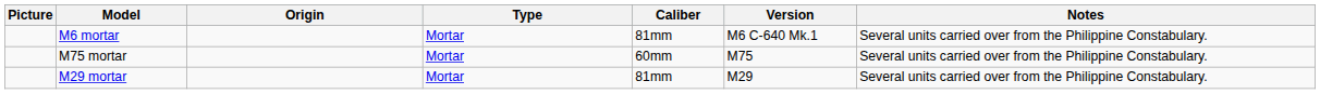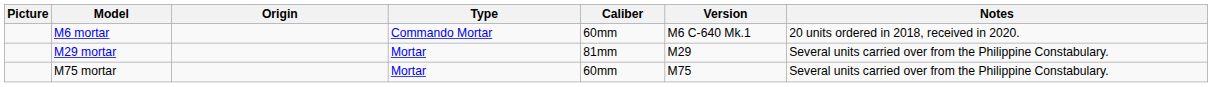 <table class="wikitable" style="width:100%;">
 <tr bgcolor=#B0E0E6>
 <th style="width:3%;">Picture</th>
 <th style="width:10%;">Model</th>
 <th style="width:18%;">Origin</th>
 <th style="width:16%;">Type</th>
 <th style="width:7%;">Caliber</th>
 <th style="width:%;">Version</th>
 <th style="width:35%;">Notes</th>
 </tr>
 <tr>
 <td></td>
 <td><a href='#'>M6 mortar</a></td>
 <td></td>
+<td><a href='#'>Commando Mortar</a></td>
+<td>60mm</td>
+<td>M6 C-640 Mk.1</td>
+<td>20 units ordered in 2018, received in 2020.</td>
+</tr>
+<tr>
+<td></td>
+<td><a href='#'>M29 mortar</a></td>
+<td></td>
 <td><a href='#'>Mortar</a></td>
 <td>81mm</td>
-<td>M6 C-640 Mk.1</td>
+<td>M29</td>
 <td>Several units carried over from the Philippine Constabulary.</td>
 </tr>
 <tr>
 <td></td>
 <td>M75 mortar</td>
 <td></td>
 <td><a href='#'>Mortar</a></td>
 <td>60mm</td>
 <td>M75</td>
 <td>Several units carried over from the Philippine Constabulary.</td>
 </tr>
-<tr>
-<td></td>
-<td><a href='#'>M29 mortar</a></td>
-<td></td>
-<td><a href='#'>Mortar</a></td>
-<td>81mm</td>
-<td>M29</td>
-<td>Several units carried over from the Philippine Constabulary.</td>
-</tr>
 </table>
